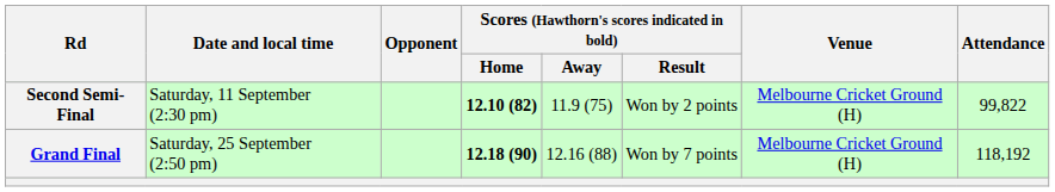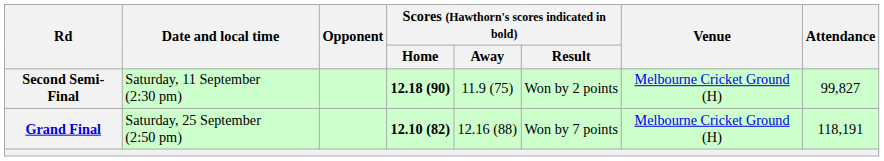 <table class="wikitable" style="font-size:90%; text-align:center; width: 100%; margin-left: auto; margin-right: auto">
 <tr>
 <th rowspan="2">Rd</th>
 <th rowspan="2">Date and local time</th>
 <th rowspan="2">Opponent</th>
 <th colspan="3">Scores <small>(Hawthorn's scores indicated in bold)</small></th>
 <th rowspan="2">Venue</th>
 <th rowspan="2">Attendance</th>
 </tr>
 <tr>
 <th>Home</th>
 <th>Away</th>
 <th>Result</th>
 </tr>
 <tr style="background:#cfc">
 <th>Second Semi-Final</th>
 <td align=left>Saturday, 11 September (2:30 pm)</td>
 <td align=left></td>
-<td><strong>12.10 (82)</strong></td>
+<td><strong>12.18 (90)</strong></td>
 <td>11.9 (75)</td>
 <td>Won by 2 points</td>
 <td><a href='#'>Melbourne Cricket Ground</a> (H)</td>
-<td>99,822</td>
+<td>99,827</td>
 </tr>
 <tr style="background:#cfc">
 <th><a href='#'>Grand Final</a></th>
 <td align=left>Saturday, 25 September (2:50 pm)</td>
 <td align=left></td>
-<td><strong>12.18 (90)</strong></td>
+<td><strong>12.10 (82)</strong></td>
 <td>12.16 (88)</td>
 <td>Won by 7 points</td>
 <td><a href='#'>Melbourne Cricket Ground</a> (H)</td>
-<td>118,192</td>
+<td>118,191</td>
 </tr>
 <tr>
 <th colspan="8"></th>
 </tr>
 </table>
